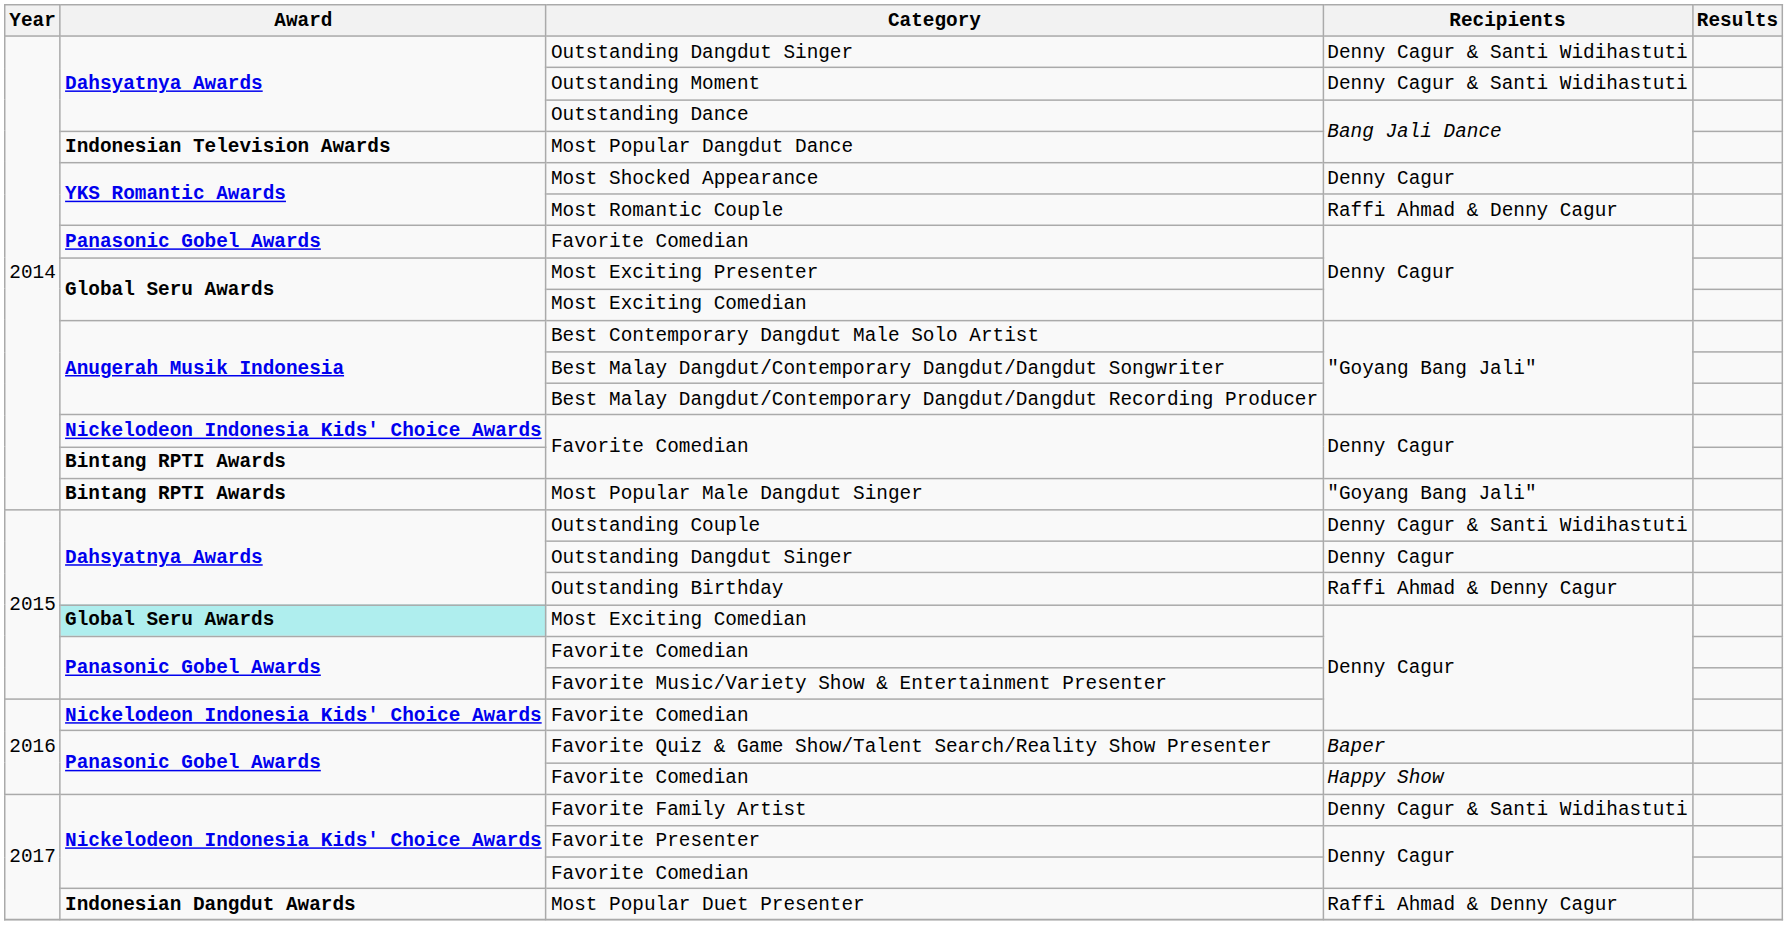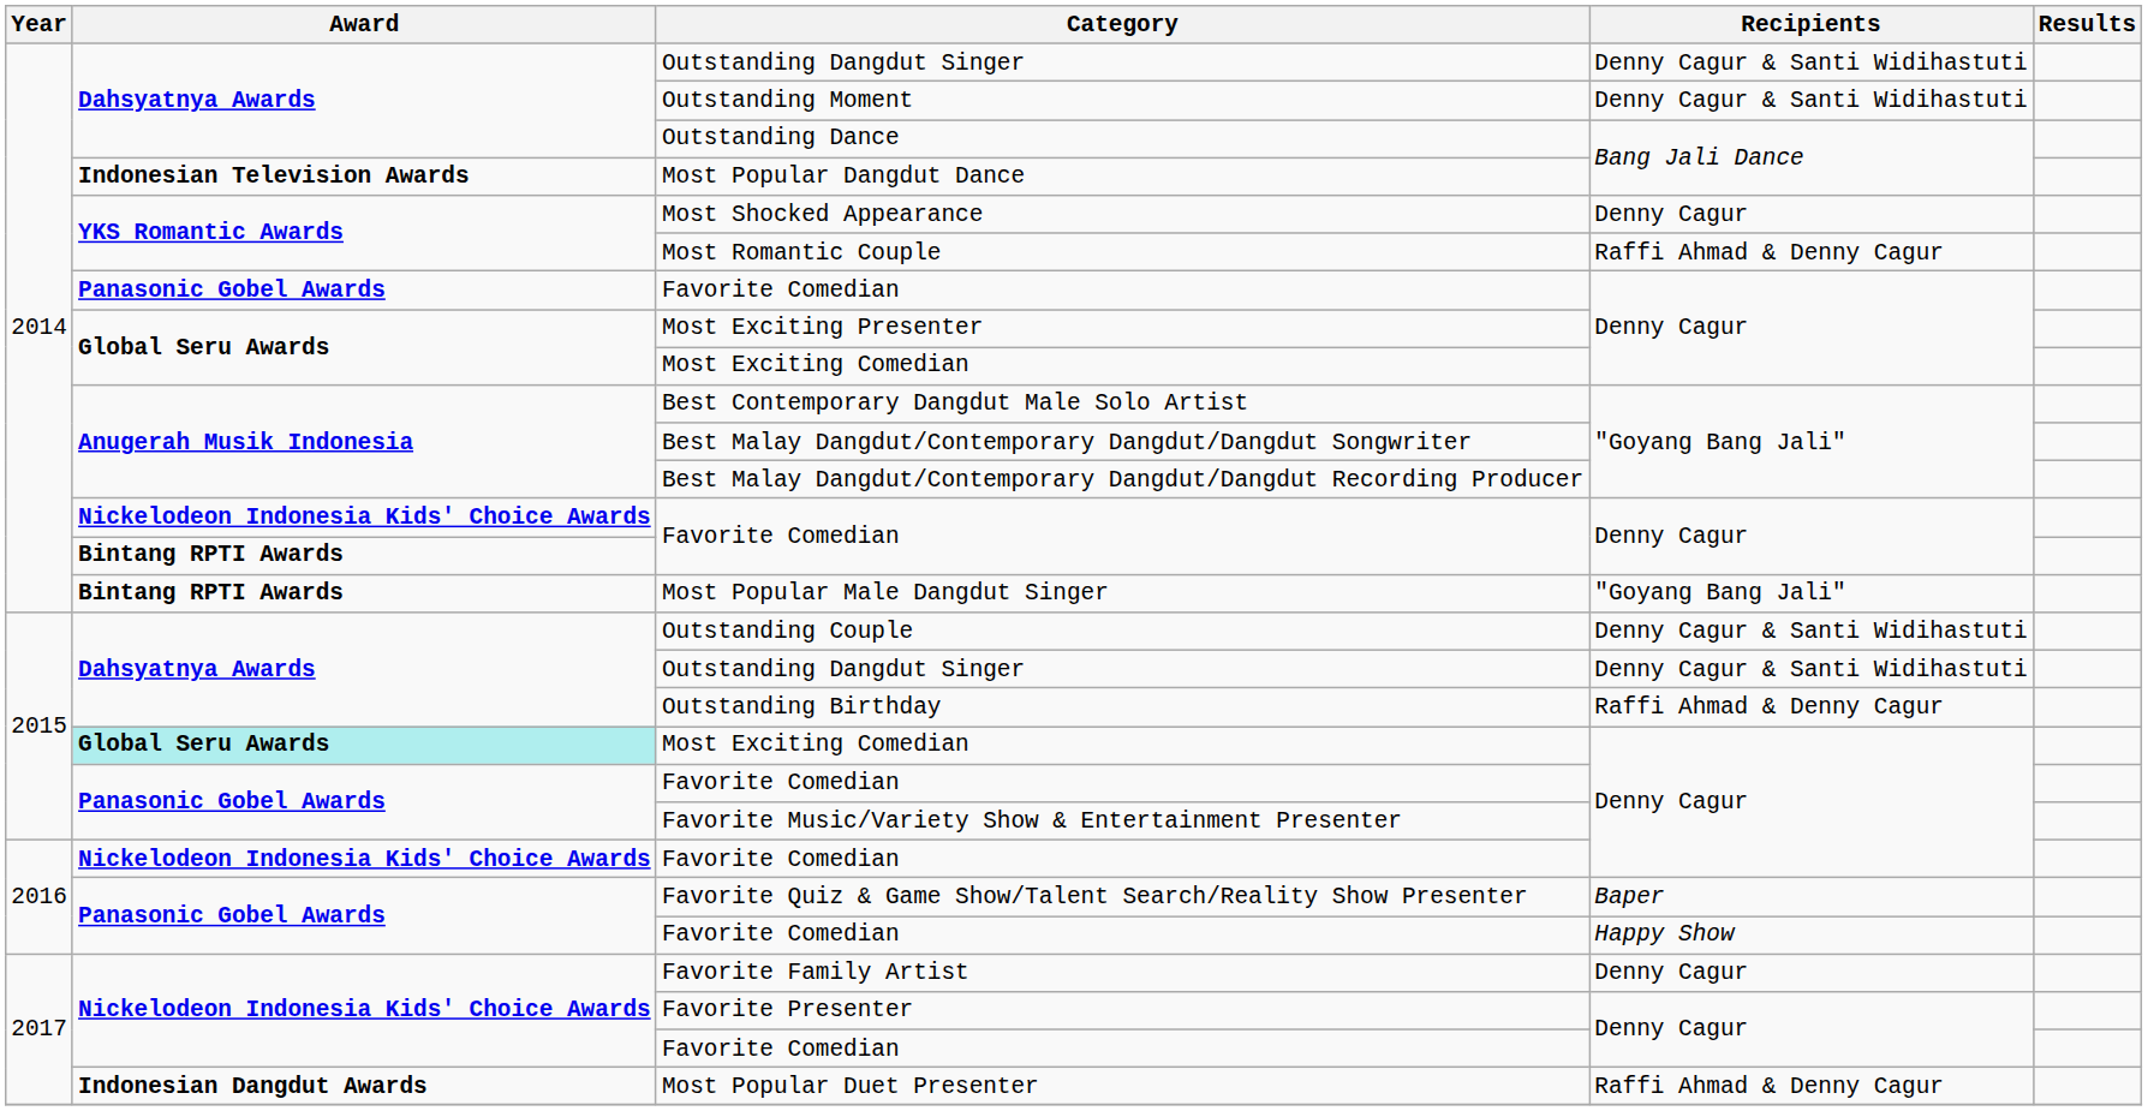 <table class="wikitable">
 <tr>
 <th>Year</th>
 <th>Award</th>
 <th>Category</th>
 <th>Recipients</th>
 <th>Results</th>
 </tr>
 <tr>
 <td rowspan= "15">2014</td>
 <td rowspan= "3"><strong><a href='#'>Dahsyatnya Awards</a></strong></td>
 <td>Outstanding Dangdut Singer</td>
 <td>Denny Cagur & Santi Widihastuti</td>
 <td></td>
 </tr>
 <tr>
 <td>Outstanding Moment</td>
 <td>Denny Cagur & Santi Widihastuti</td>
 <td></td>
 </tr>
 <tr>
 <td>Outstanding Dance</td>
 <td rowspan= "2"><em>Bang Jali Dance</em></td>
 <td></td>
 </tr>
 <tr>
 <td><strong>Indonesian Television Awards</strong></td>
 <td>Most Popular Dangdut Dance</td>
 <td></td>
 </tr>
 <tr>
 <td rowspan= "2"><strong><a href='#'>YKS Romantic Awards</a></strong></td>
 <td>Most Shocked Appearance</td>
 <td>Denny Cagur</td>
 <td></td>
 </tr>
 <tr>
 <td>Most Romantic Couple</td>
 <td>Raffi Ahmad & Denny Cagur</td>
 <td></td>
 </tr>
 <tr>
 <td><strong><a href='#'>Panasonic Gobel Awards</a></strong></td>
 <td>Favorite Comedian</td>
 <td rowspan= "3">Denny Cagur</td>
 <td></td>
 </tr>
 <tr>
 <td rowspan= "2"><strong>Global Seru Awards</strong></td>
 <td>Most Exciting Presenter</td>
 <td></td>
 </tr>
 <tr>
 <td>Most Exciting Comedian</td>
 <td></td>
 </tr>
 <tr>
 <td rowspan= "3"><strong><a href='#'>Anugerah Musik Indonesia</a></strong></td>
 <td>Best Contemporary Dangdut Male Solo Artist</td>
 <td rowspan= "3">"Goyang Bang Jali"</td>
 <td></td>
 </tr>
 <tr>
 <td>Best Malay Dangdut/Contemporary Dangdut/Dangdut Songwriter</td>
 <td></td>
 </tr>
 <tr>
 <td>Best Malay Dangdut/Contemporary Dangdut/Dangdut Recording Producer</td>
 <td></td>
 </tr>
 <tr>
 <td><strong><a href='#'>Nickelodeon Indonesia Kids' Choice Awards</a></strong></td>
 <td rowspan= "2">Favorite Comedian</td>
 <td rowspan= "2">Denny Cagur</td>
 <td></td>
 </tr>
 <tr>
 <td><strong>Bintang RPTI Awards</strong></td>
 <td></td>
 </tr>
 <tr>
 <td><strong>Bintang RPTI Awards</strong></td>
 <td>Most Popular Male Dangdut Singer</td>
 <td>"Goyang Bang Jali"</td>
 <td></td>
 </tr>
 <tr>
 <td rowspan= "6">2015</td>
 <td rowspan= "3"><strong><a href='#'>Dahsyatnya Awards</a></strong></td>
 <td>Outstanding Couple</td>
 <td>Denny Cagur & Santi Widihastuti</td>
 <td></td>
 </tr>
 <tr>
 <td>Outstanding Dangdut Singer</td>
-<td>Denny Cagur</td>
+<td>Denny Cagur & Santi Widihastuti</td>
 <td></td>
 </tr>
 <tr>
 <td>Outstanding Birthday</td>
 <td>Raffi Ahmad & Denny Cagur</td>
 <td></td>
 </tr>
 <tr>
 <td style="background: paleturquoise;"><strong>Global Seru Awards</strong></td>
 <td>Most Exciting Comedian</td>
 <td rowspan= "4">Denny Cagur</td>
 <td></td>
 </tr>
 <tr>
 <td rowspan= "2"><strong><a href='#'>Panasonic Gobel Awards</a></strong></td>
 <td>Favorite Comedian</td>
 <td></td>
 </tr>
 <tr>
 <td>Favorite Music/Variety Show & Entertainment Presenter</td>
 <td></td>
 </tr>
 <tr>
 <td rowspan= "3">2016</td>
 <td><strong><a href='#'>Nickelodeon Indonesia Kids' Choice Awards</a></strong></td>
 <td>Favorite Comedian</td>
 <td></td>
 </tr>
 <tr>
 <td rowspan= "2"><strong><a href='#'>Panasonic Gobel Awards</a></strong></td>
 <td>Favorite Quiz & Game Show/Talent Search/Reality Show Presenter</td>
 <td><em>Baper</em></td>
 <td></td>
 </tr>
 <tr>
 <td>Favorite Comedian</td>
 <td><em>Happy Show</em></td>
 <td></td>
 </tr>
 <tr>
 <td rowspan= "4">2017</td>
 <td rowspan= "3"><strong><a href='#'>Nickelodeon Indonesia Kids' Choice Awards</a></strong></td>
 <td>Favorite Family Artist</td>
-<td>Denny Cagur & Santi Widihastuti</td>
+<td>Denny Cagur</td>
 <td></td>
 </tr>
 <tr>
 <td>Favorite Presenter</td>
 <td rowspan= "2">Denny Cagur</td>
 <td></td>
 </tr>
 <tr>
 <td>Favorite Comedian</td>
 <td></td>
 </tr>
 <tr>
 <td><strong>Indonesian Dangdut Awards</strong></td>
 <td>Most Popular Duet Presenter</td>
 <td>Raffi Ahmad & Denny Cagur</td>
 <td></td>
 </tr>
 <tr>
 </tr>
 </table>
